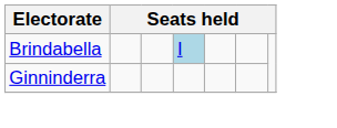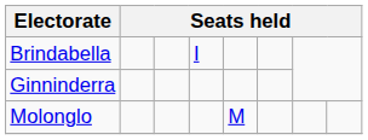 <table class="wikitable">
 <tr>
 <th>Electorate</th>
 <th colspan=7>Seats held</th>
 </tr>
 <tr>
 <td><a href='#'>Brindabella</a></td>
 <td width=20 > </td>
 <td width=20 > </td>
-<td width=20  style="background: lightblue;"><a href='#'>I</a></td>
+<td width=20 ><a href='#'>I</a></td>
 <td width=20 > </td>
 <td width=20 > </td>
 <td colspan = "2" rowspan = "2"></td>
 </tr>
 <tr>
 <td><a href='#'>Ginninderra</a></td>
 <td width=20 > </td>
 <td width=20 > </td>
 <td width=20 > </td>
 <td width=20 > </td>
 <td width=20 > </td>
 </tr>
 <tr>
+<td><a href='#'>Molonglo</a></td>
+<td width=20 > </td>
+<td width=20 > </td>
+<td width=20 > </td>
+<td width=20 ><a href='#'>M</a></td>
+<td width=20 > </td>
+<td width=20 > </td>
+<td width=20 > </td>
+</tr>
+<tr>
 </tr>
 </table>
